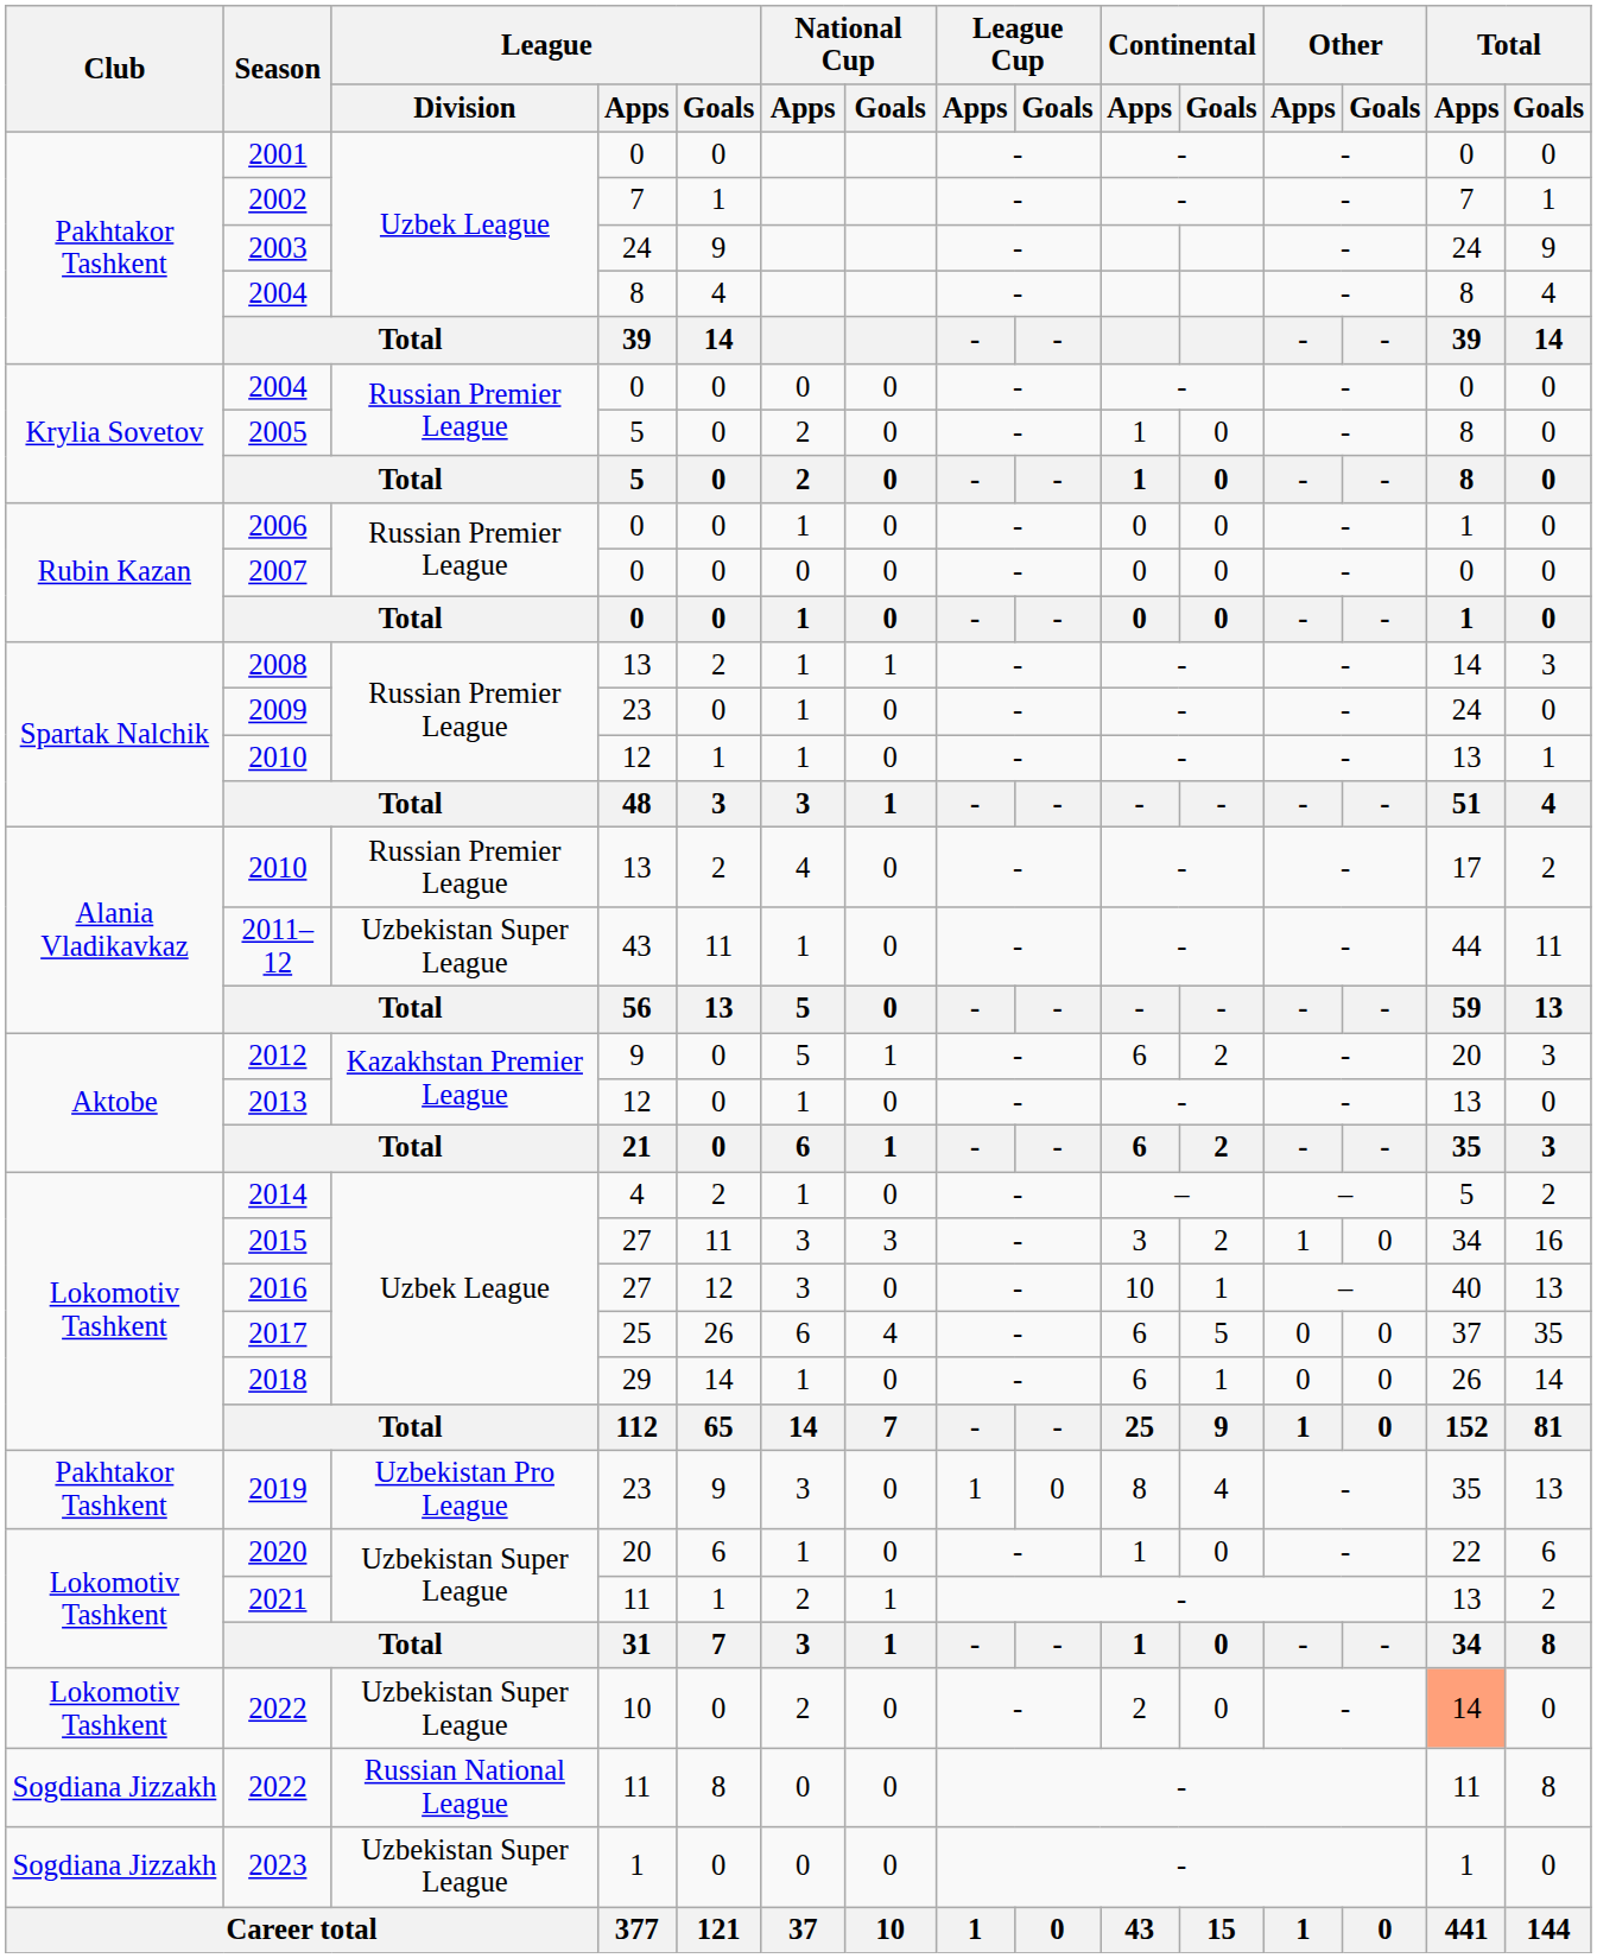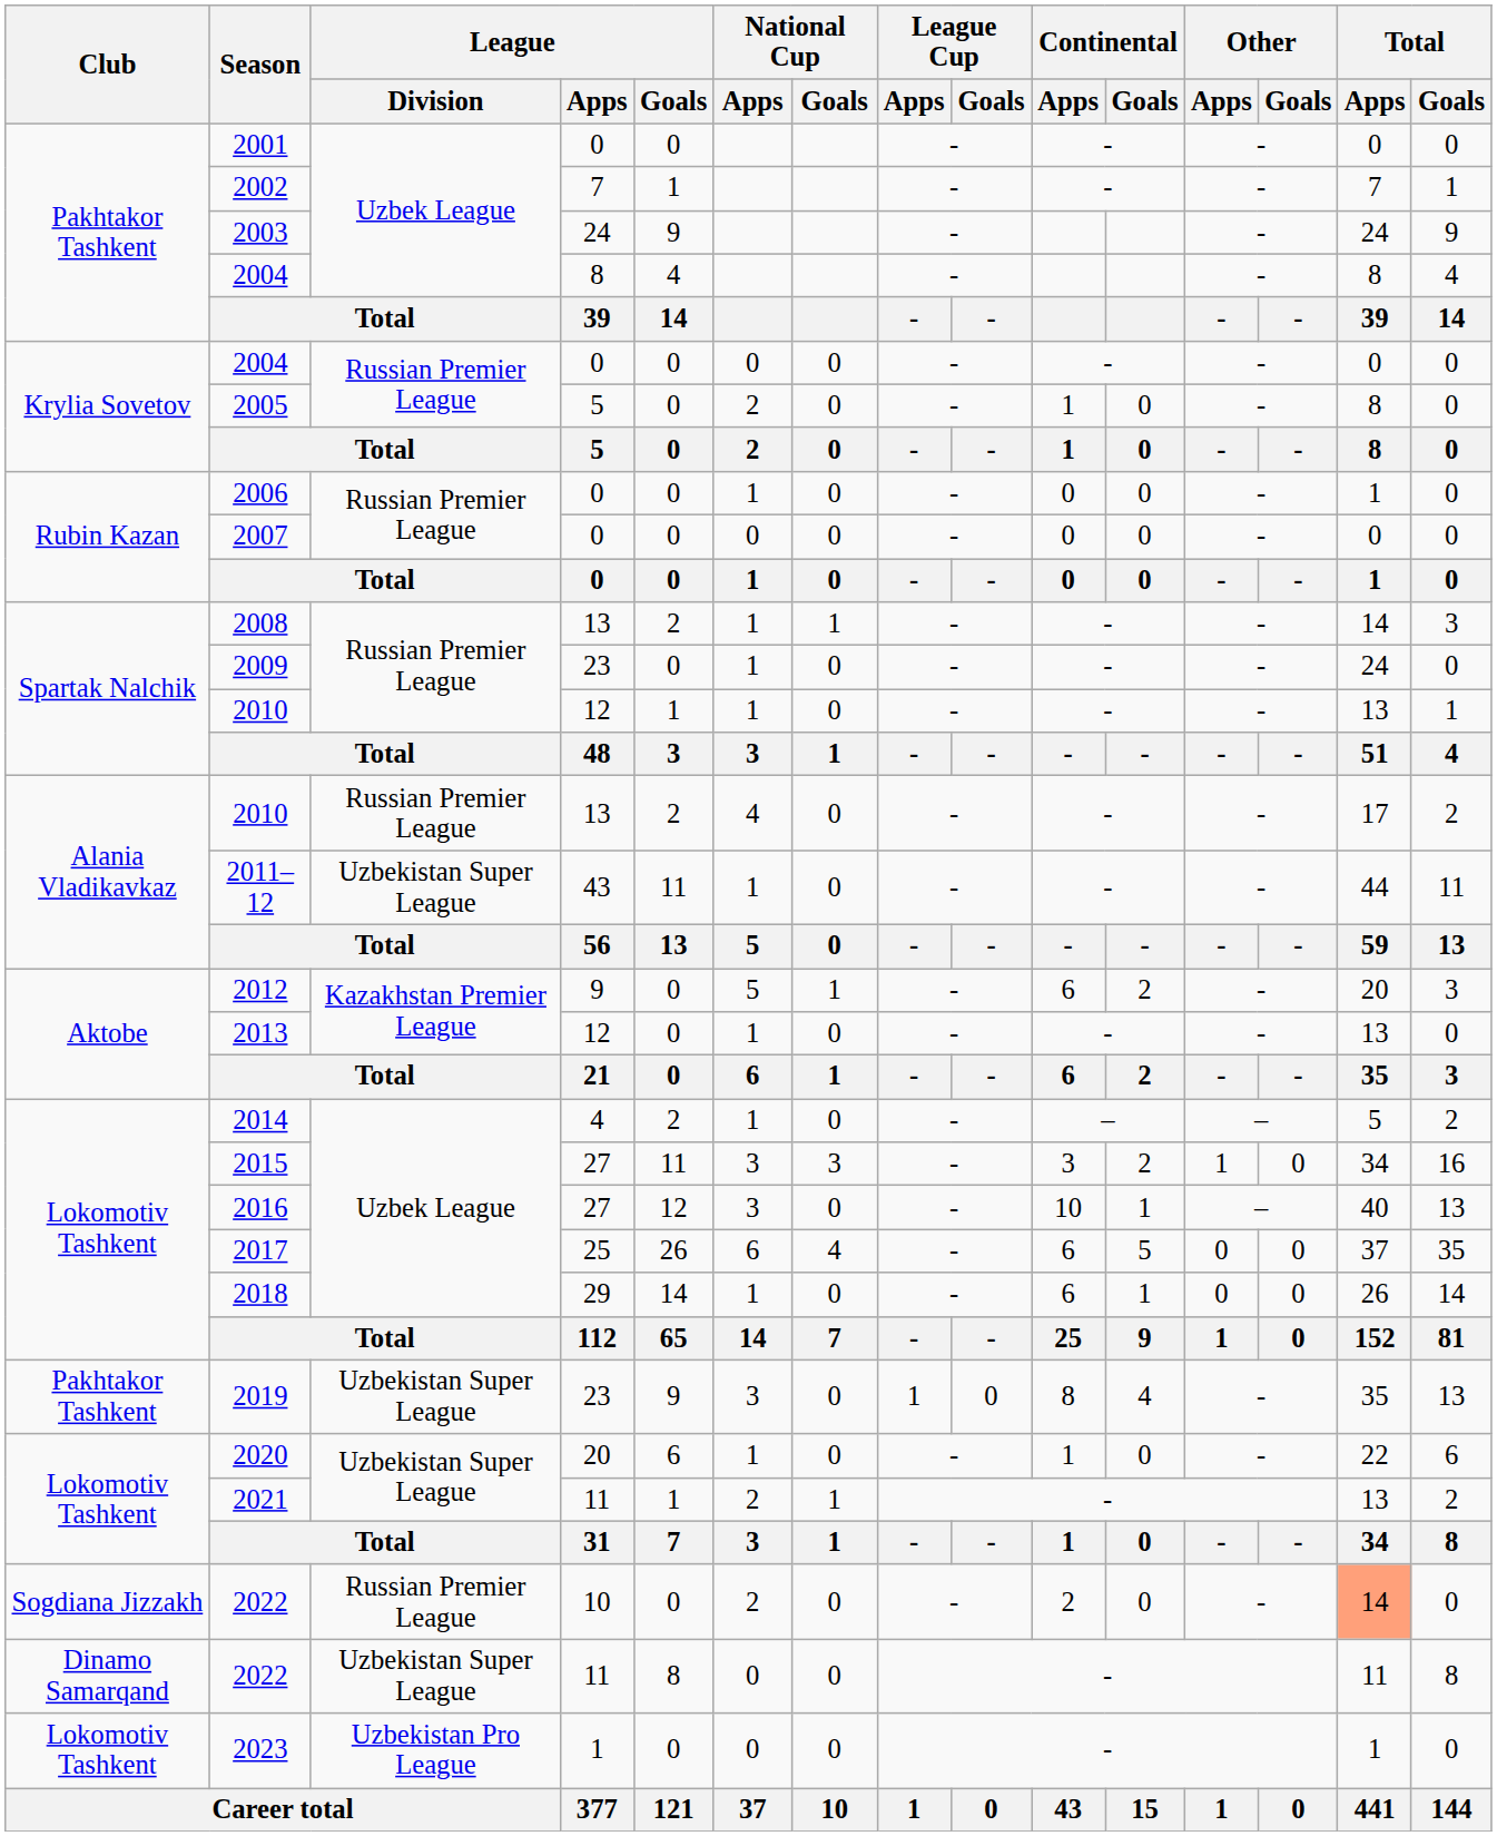 <table class="wikitable" style="text-align: center;">
 <tr>
 <th rowspan="2">Club</th>
 <th rowspan="2">Season</th>
 <th colspan="3">League</th>
 <th colspan="2">National Cup</th>
 <th colspan="2">League Cup</th>
 <th colspan="2">Continental</th>
 <th colspan="2">Other</th>
 <th colspan="2">Total</th>
 </tr>
 <tr>
 <th>Division</th>
 <th>Apps</th>
 <th>Goals</th>
 <th>Apps</th>
 <th>Goals</th>
 <th>Apps</th>
 <th>Goals</th>
 <th>Apps</th>
 <th>Goals</th>
 <th>Apps</th>
 <th>Goals</th>
 <th>Apps</th>
 <th>Goals</th>
 </tr>
 <tr>
 <td rowspan="5" valign="center"><a href='#'>Pakhtakor Tashkent</a></td>
 <td><a href='#'>2001</a></td>
 <td rowspan="4" valign="center"><a href='#'>Uzbek League</a></td>
 <td>0</td>
 <td>0</td>
 <td></td>
 <td></td>
 <td colspan="2">-</td>
 <td colspan="2">-</td>
 <td colspan="2">-</td>
 <td>0</td>
 <td>0</td>
 </tr>
 <tr>
 <td><a href='#'>2002</a></td>
 <td>7</td>
 <td>1</td>
 <td></td>
 <td></td>
 <td colspan="2">-</td>
 <td colspan="2">-</td>
 <td colspan="2">-</td>
 <td>7</td>
 <td>1</td>
 </tr>
 <tr>
 <td><a href='#'>2003</a></td>
 <td>24</td>
 <td>9</td>
 <td></td>
 <td></td>
 <td colspan="2">-</td>
 <td></td>
 <td></td>
 <td colspan="2">-</td>
 <td>24</td>
 <td>9</td>
 </tr>
 <tr>
 <td><a href='#'>2004</a></td>
 <td>8</td>
 <td>4</td>
 <td></td>
 <td></td>
 <td colspan="2">-</td>
 <td></td>
 <td></td>
 <td colspan="2">-</td>
 <td>8</td>
 <td>4</td>
 </tr>
 <tr>
 <th colspan="2">Total</th>
 <th>39</th>
 <th>14</th>
 <th></th>
 <th></th>
 <th>-</th>
 <th>-</th>
 <th></th>
 <th></th>
 <th>-</th>
 <th>-</th>
 <th>39</th>
 <th>14</th>
 </tr>
 <tr>
 <td rowspan="3" valign="center"><a href='#'>Krylia Sovetov</a></td>
 <td><a href='#'>2004</a></td>
 <td rowspan="2" valign="center"><a href='#'>Russian Premier League</a></td>
 <td>0</td>
 <td>0</td>
 <td>0</td>
 <td>0</td>
 <td colspan="2">-</td>
 <td colspan="2">-</td>
 <td colspan="2">-</td>
 <td>0</td>
 <td>0</td>
 </tr>
 <tr>
 <td><a href='#'>2005</a></td>
 <td>5</td>
 <td>0</td>
 <td>2</td>
 <td>0</td>
 <td colspan="2">-</td>
 <td>1</td>
 <td>0</td>
 <td colspan="2">-</td>
 <td>8</td>
 <td>0</td>
 </tr>
 <tr>
 <th colspan="2">Total</th>
 <th>5</th>
 <th>0</th>
 <th>2</th>
 <th>0</th>
 <th>-</th>
 <th>-</th>
 <th>1</th>
 <th>0</th>
 <th>-</th>
 <th>-</th>
 <th>8</th>
 <th>0</th>
 </tr>
 <tr>
 <td rowspan="3" valign="center"><a href='#'>Rubin Kazan</a></td>
 <td><a href='#'>2006</a></td>
 <td rowspan="2" valign="center">Russian Premier League</td>
 <td>0</td>
 <td>0</td>
 <td>1</td>
 <td>0</td>
 <td colspan="2">-</td>
 <td>0</td>
 <td>0</td>
 <td colspan="2">-</td>
 <td>1</td>
 <td>0</td>
 </tr>
 <tr>
 <td><a href='#'>2007</a></td>
 <td>0</td>
 <td>0</td>
 <td>0</td>
 <td>0</td>
 <td colspan="2">-</td>
 <td>0</td>
 <td>0</td>
 <td colspan="2">-</td>
 <td>0</td>
 <td>0</td>
 </tr>
 <tr>
 <th colspan="2">Total</th>
 <th>0</th>
 <th>0</th>
 <th>1</th>
 <th>0</th>
 <th>-</th>
 <th>-</th>
 <th>0</th>
 <th>0</th>
 <th>-</th>
 <th>-</th>
 <th>1</th>
 <th>0</th>
 </tr>
 <tr>
 <td rowspan="4" valign="center"><a href='#'>Spartak Nalchik</a></td>
 <td><a href='#'>2008</a></td>
 <td rowspan="3" valign="center">Russian Premier League</td>
 <td>13</td>
 <td>2</td>
 <td>1</td>
 <td>1</td>
 <td colspan="2">-</td>
 <td colspan="2">-</td>
 <td colspan="2">-</td>
 <td>14</td>
 <td>3</td>
 </tr>
 <tr>
 <td><a href='#'>2009</a></td>
 <td>23</td>
 <td>0</td>
 <td>1</td>
 <td>0</td>
 <td colspan="2">-</td>
 <td colspan="2">-</td>
 <td colspan="2">-</td>
 <td>24</td>
 <td>0</td>
 </tr>
 <tr>
 <td><a href='#'>2010</a></td>
 <td>12</td>
 <td>1</td>
 <td>1</td>
 <td>0</td>
 <td colspan="2">-</td>
 <td colspan="2">-</td>
 <td colspan="2">-</td>
 <td>13</td>
 <td>1</td>
 </tr>
 <tr>
 <th colspan="2">Total</th>
 <th>48</th>
 <th>3</th>
 <th>3</th>
 <th>1</th>
 <th>-</th>
 <th>-</th>
 <th>-</th>
 <th>-</th>
 <th>-</th>
 <th>-</th>
 <th>51</th>
 <th>4</th>
 </tr>
 <tr>
 <td rowspan="3" valign="center"><a href='#'>Alania Vladikavkaz</a></td>
 <td><a href='#'>2010</a></td>
 <td rowspan="1" valign="center">Russian Premier League</td>
 <td>13</td>
 <td>2</td>
 <td>4</td>
 <td>0</td>
 <td colspan="2">-</td>
 <td colspan="2">-</td>
 <td colspan="2">-</td>
 <td>17</td>
 <td>2</td>
 </tr>
 <tr>
 <td><a href='#'>2011–12</a></td>
 <td>Uzbekistan Super League</td>
 <td>43</td>
 <td>11</td>
 <td>1</td>
 <td>0</td>
 <td colspan="2">-</td>
 <td colspan="2">-</td>
 <td colspan="2">-</td>
 <td>44</td>
 <td>11</td>
 </tr>
 <tr>
 <th colspan="2">Total</th>
 <th>56</th>
 <th>13</th>
 <th>5</th>
 <th>0</th>
 <th>-</th>
 <th>-</th>
 <th>-</th>
 <th>-</th>
 <th>-</th>
 <th>-</th>
 <th>59</th>
 <th>13</th>
 </tr>
 <tr>
 <td rowspan="3" valign="center"><a href='#'>Aktobe</a></td>
 <td><a href='#'>2012</a></td>
 <td rowspan="2" valign="center"><a href='#'>Kazakhstan Premier League</a></td>
 <td>9</td>
 <td>0</td>
 <td>5</td>
 <td>1</td>
 <td colspan="2">-</td>
 <td>6</td>
 <td>2</td>
 <td colspan="2">-</td>
 <td>20</td>
 <td>3</td>
 </tr>
 <tr>
 <td><a href='#'>2013</a></td>
 <td>12</td>
 <td>0</td>
 <td>1</td>
 <td>0</td>
 <td colspan="2">-</td>
 <td colspan="2">-</td>
 <td colspan="2">-</td>
 <td>13</td>
 <td>0</td>
 </tr>
 <tr>
 <th colspan="2">Total</th>
 <th>21</th>
 <th>0</th>
 <th>6</th>
 <th>1</th>
 <th>-</th>
 <th>-</th>
 <th>6</th>
 <th>2</th>
 <th>-</th>
 <th>-</th>
 <th>35</th>
 <th>3</th>
 </tr>
 <tr>
 <td rowspan="6" valign="center"><a href='#'>Lokomotiv Tashkent</a></td>
 <td><a href='#'>2014</a></td>
 <td rowspan="5" valign="center">Uzbek League</td>
 <td>4</td>
 <td>2</td>
 <td>1</td>
 <td>0</td>
 <td colspan="2">-</td>
 <td colspan="2">–</td>
 <td colspan="2">–</td>
 <td>5</td>
 <td>2</td>
 </tr>
 <tr>
 <td><a href='#'>2015</a></td>
 <td>27</td>
 <td>11</td>
 <td>3</td>
 <td>3</td>
 <td colspan="2">-</td>
 <td>3</td>
 <td>2</td>
 <td>1</td>
 <td>0</td>
 <td>34</td>
 <td>16</td>
 </tr>
 <tr>
 <td><a href='#'>2016</a></td>
 <td>27</td>
 <td>12</td>
 <td>3</td>
 <td>0</td>
 <td colspan="2">-</td>
 <td>10</td>
 <td>1</td>
 <td colspan="2">–</td>
 <td>40</td>
 <td>13</td>
 </tr>
 <tr>
 <td><a href='#'>2017</a></td>
 <td>25</td>
 <td>26</td>
 <td>6</td>
 <td>4</td>
 <td colspan="2">-</td>
 <td>6</td>
 <td>5</td>
 <td>0</td>
 <td>0</td>
 <td>37</td>
 <td>35</td>
 </tr>
 <tr>
 <td><a href='#'>2018</a></td>
 <td>29</td>
 <td>14</td>
 <td>1</td>
 <td>0</td>
 <td colspan="2">-</td>
 <td>6</td>
 <td>1</td>
 <td>0</td>
 <td>0</td>
 <td>26</td>
 <td>14</td>
 </tr>
 <tr>
 <th colspan="2">Total</th>
 <th>112</th>
 <th>65</th>
 <th>14</th>
 <th>7</th>
 <th>-</th>
 <th>-</th>
 <th>25</th>
 <th>9</th>
 <th>1</th>
 <th>0</th>
 <th>152</th>
 <th>81</th>
 </tr>
 <tr>
 <td><a href='#'>Pakhtakor Tashkent</a></td>
 <td><a href='#'>2019</a></td>
-<td><a href='#'>Uzbekistan Pro League</a></td>
+<td>Uzbekistan Super League</td>
 <td>23</td>
 <td>9</td>
 <td>3</td>
 <td>0</td>
 <td>1</td>
 <td>0</td>
 <td>8</td>
 <td>4</td>
 <td colspan="2">-</td>
 <td>35</td>
 <td>13</td>
 </tr>
 <tr>
 <td rowspan="3" valign="center"><a href='#'>Lokomotiv Tashkent</a></td>
 <td><a href='#'>2020</a></td>
 <td rowspan="2" valign="center">Uzbekistan Super League</td>
 <td>20</td>
 <td>6</td>
 <td>1</td>
 <td>0</td>
 <td colspan="2">-</td>
 <td>1</td>
 <td>0</td>
 <td colspan="2">-</td>
 <td>22</td>
 <td>6</td>
 </tr>
 <tr>
 <td><a href='#'>2021</a></td>
 <td>11</td>
 <td>1</td>
 <td>2</td>
 <td>1</td>
 <td colspan="6">-</td>
 <td>13</td>
 <td>2</td>
 </tr>
 <tr>
 <th colspan="2">Total</th>
 <th>31</th>
 <th>7</th>
 <th>3</th>
 <th>1</th>
 <th>-</th>
 <th>-</th>
 <th>1</th>
 <th>0</th>
 <th>-</th>
 <th>-</th>
 <th>34</th>
 <th>8</th>
 </tr>
 <tr>
-<td><a href='#'>Lokomotiv Tashkent</a></td>
+<td><a href='#'>Sogdiana Jizzakh</a></td>
 <td><a href='#'>2022</a></td>
-<td>Uzbekistan Super League</td>
+<td rowspan="1" valign="center">Russian Premier League</td>
 <td>10</td>
 <td>0</td>
 <td>2</td>
 <td>0</td>
 <td colspan="2">-</td>
 <td>2</td>
 <td>0</td>
 <td colspan="2">-</td>
 <td style="background: lightsalmon;">14</td>
 <td>0</td>
 </tr>
 <tr>
-<td><a href='#'>Sogdiana Jizzakh</a></td>
+<td><a href='#'>Dinamo Samarqand</a></td>
 <td><a href='#'>2022</a></td>
-<td rowspan="1" valign="center"><a href='#'>Russian National League</a></td>
+<td>Uzbekistan Super League</td>
 <td>11</td>
 <td>8</td>
 <td>0</td>
 <td>0</td>
 <td colspan="6">-</td>
 <td>11</td>
 <td>8</td>
 </tr>
 <tr>
-<td><a href='#'>Sogdiana Jizzakh</a></td>
+<td><a href='#'>Lokomotiv Tashkent</a></td>
 <td><a href='#'>2023</a></td>
-<td>Uzbekistan Super League</td>
+<td><a href='#'>Uzbekistan Pro League</a></td>
 <td>1</td>
 <td>0</td>
 <td>0</td>
 <td>0</td>
 <td colspan="6">-</td>
 <td>1</td>
 <td>0</td>
 </tr>
 <tr>
 <th colspan="3">Career total</th>
 <th>377</th>
 <th>121</th>
 <th>37</th>
 <th>10</th>
 <th>1</th>
 <th>0</th>
 <th>43</th>
 <th>15</th>
 <th>1</th>
 <th>0</th>
 <th>441</th>
 <th>144</th>
 </tr>
 </table>
